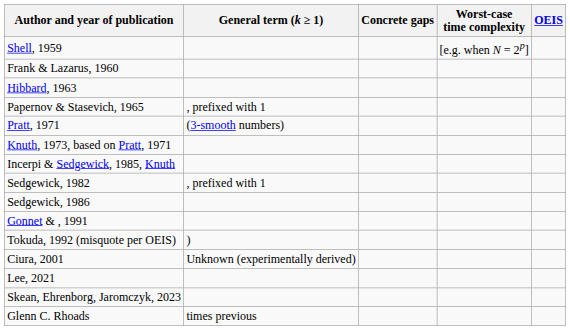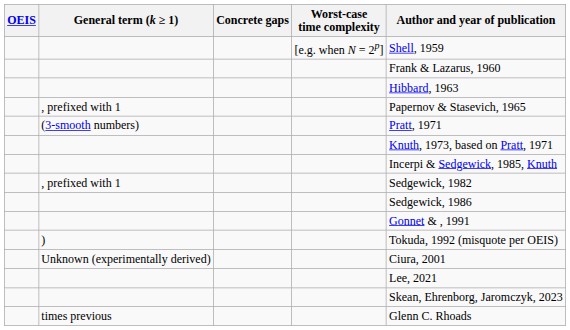 <table class="wikitable">
 <tr style="background-color: #efefef;">
-<th>Author and year of publication</th>
+<th><a href='#'>OEIS</a></th>
 <th>General term (<em>k</em> ≥ 1)</th>
 <th>Concrete gaps</th>
 <th>Worst-case<br>time complexity</th>
-<th><a href='#'>OEIS</a></th>
+<th>Author and year of publication</th>
 </tr>
 <tr --->
-<td><a href='#'>Shell</a>, 1959</td>
+<td></td>
 <td></td>
 <td></td>
 <td> [e.g. when <em>N</em> = 2<sup><em>p</em></sup>]</td>
-<td></td>
+<td><a href='#'>Shell</a>, 1959</td>
 </tr>
 <tr --->
-<td>Frank & Lazarus, 1960</td>
 <td></td>
 <td></td>
 <td></td>
 <td></td>
+<td>Frank & Lazarus, 1960</td>
 </tr>
 <tr --->
-<td><a href='#'>Hibbard</a>, 1963</td>
 <td></td>
 <td></td>
 <td></td>
 <td></td>
+<td><a href='#'>Hibbard</a>, 1963</td>
 </tr>
 <tr --->
-<td>Papernov & Stasevich, 1965</td>
+<td></td>
 <td>, prefixed with 1</td>
 <td></td>
 <td></td>
-<td></td>
+<td>Papernov & Stasevich, 1965</td>
 </tr>
 <tr --->
-<td><a href='#'>Pratt</a>, 1971</td>
+<td></td>
 <td> (<a href='#'>3-smooth</a> numbers)</td>
 <td></td>
 <td></td>
-<td></td>
+<td><a href='#'>Pratt</a>, 1971</td>
 </tr>
 <tr --->
-<td><a href='#'>Knuth</a>, 1973, based on <a href='#'>Pratt</a>, 1971</td>
 <td></td>
 <td></td>
 <td></td>
 <td></td>
+<td><a href='#'>Knuth</a>, 1973, based on <a href='#'>Pratt</a>, 1971</td>
 </tr>
 <tr --->
-<td>Incerpi & <a href='#'>Sedgewick</a>, 1985, <a href='#'>Knuth</a></td>
 <td></td>
 <td></td>
 <td></td>
 <td></td>
+<td>Incerpi & <a href='#'>Sedgewick</a>, 1985, <a href='#'>Knuth</a></td>
 </tr>
 <tr --->
-<td>Sedgewick, 1982</td>
+<td></td>
 <td>, prefixed with 1</td>
 <td></td>
 <td></td>
-<td></td>
+<td>Sedgewick, 1982</td>
 </tr>
 <tr --->
-<td>Sedgewick, 1986</td>
 <td></td>
 <td></td>
 <td></td>
 <td></td>
+<td>Sedgewick, 1986</td>
 </tr>
 <tr --->
-<td><a href='#'>Gonnet</a> & <a href='#'></a>, 1991</td>
 <td></td>
 <td></td>
 <td></td>
 <td></td>
+<td><a href='#'>Gonnet</a> & <a href='#'></a>, 1991</td>
 </tr>
 <tr --->
-<td>Tokuda, 1992 (misquote per OEIS)</td>
+<td></td>
 <td>)</td>
 <td></td>
 <td></td>
-<td></td>
+<td>Tokuda, 1992 (misquote per OEIS)</td>
 </tr>
 <tr --->
-<td>Ciura, 2001</td>
+<td></td>
 <td>Unknown (experimentally derived)</td>
 <td></td>
 <td></td>
-<td></td>
+<td>Ciura, 2001</td>
 </tr>
 <tr --->
-<td>Lee, 2021</td>
 <td></td>
 <td></td>
 <td></td>
 <td></td>
+<td>Lee, 2021</td>
 </tr>
 <tr --->
-<td>Skean, Ehrenborg, Jaromczyk, 2023</td>
 <td></td>
 <td></td>
 <td></td>
 <td></td>
+<td>Skean, Ehrenborg, Jaromczyk, 2023</td>
 </tr>
 <tr>
-<td>Glenn C. Rhoads</td>
+<td></td>
 <td> times previous</td>
 <td></td>
 <td></td>
-<td></td>
+<td>Glenn C. Rhoads</td>
 </tr>
 </table>
